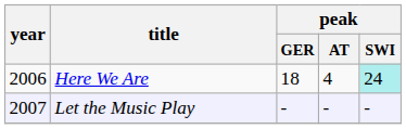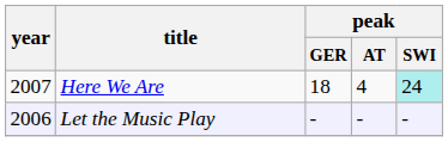 <table class="wikitable">
 <tr>
 <th width="28" rowspan="2">year</th>
 <th width="187" rowspan="2">title</th>
 <th colspan="3">peak</th>
 </tr>
 <tr bgcolor="#efefef">
 <th width="28"><small>GER</small></th>
 <th width="28"><small>AT</small></th>
 <th width="28"><small>SWI</small></th>
 </tr>
 <tr>
-<td>2006</td>
+<td>2007</td>
 <td><em><a href='#'>Here We Are</a></em></td>
 <td>18</td>
 <td>4</td>
 <td style="background: paleturquoise;">24</td>
 </tr>
 <tr bgcolor="#f0f0ff">
-<td>2007</td>
+<td>2006</td>
 <td><em>Let the Music Play</em></td>
 <td>-</td>
 <td>-</td>
 <td>-</td>
 </tr>
 <tr>
 </tr>
 </table>
